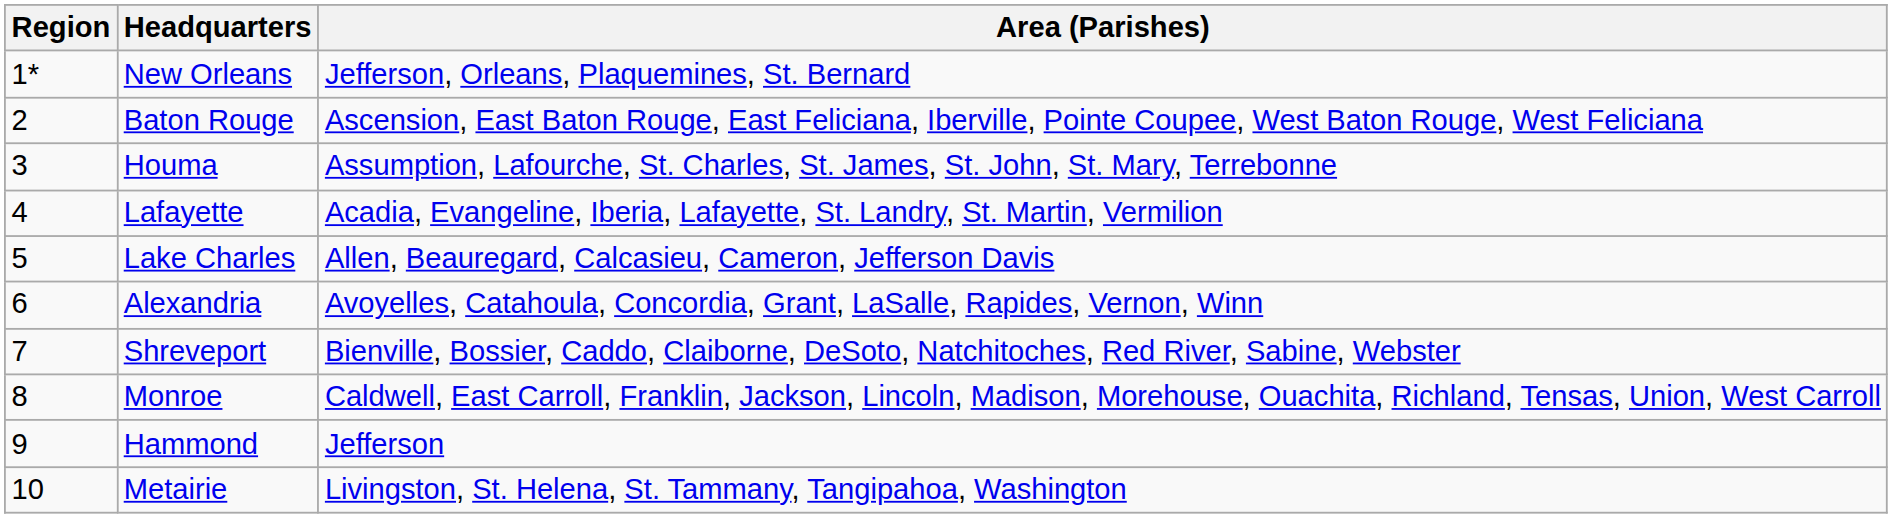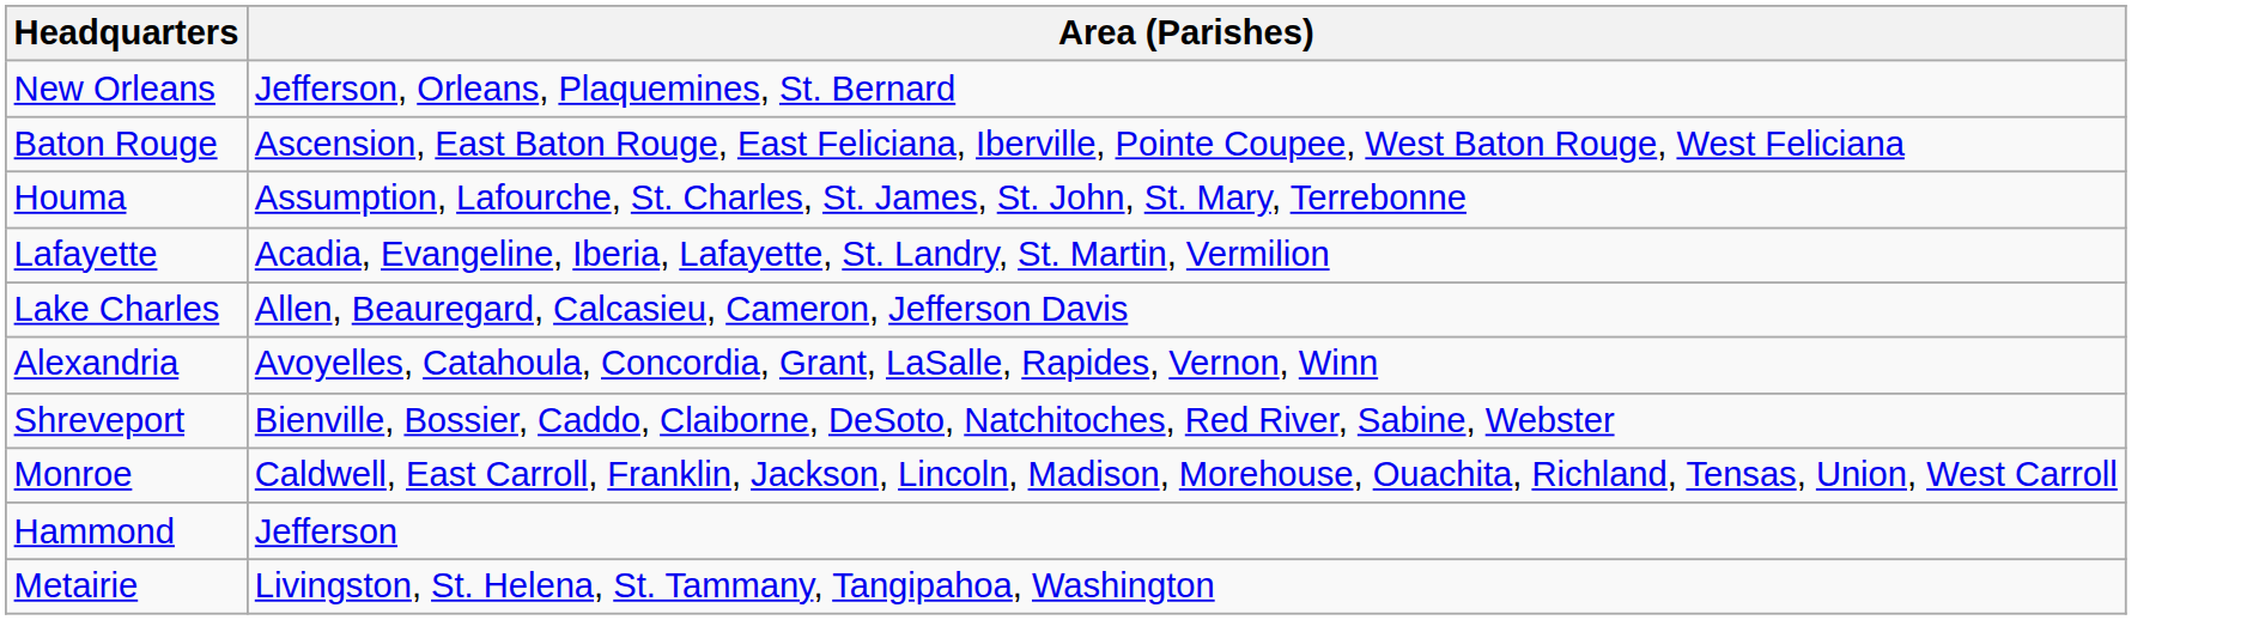 <table class="wikitable">
 <tr>
-<th>Region</th>
 <th>Headquarters</th>
 <th>Area (Parishes)</th>
 </tr>
 <tr>
-<td>1*</td>
 <td><a href='#'>New Orleans</a></td>
 <td><a href='#'>Jefferson</a>, <a href='#'>Orleans</a>, <a href='#'>Plaquemines</a>, <a href='#'>St. Bernard</a></td>
 </tr>
 <tr>
-<td>2</td>
 <td><a href='#'>Baton Rouge</a></td>
 <td><a href='#'>Ascension</a>, <a href='#'>East Baton Rouge</a>, <a href='#'>East Feliciana</a>, <a href='#'>Iberville</a>, <a href='#'>Pointe Coupee</a>, <a href='#'>West Baton Rouge</a>, <a href='#'>West Feliciana</a></td>
 </tr>
 <tr>
-<td>3</td>
 <td><a href='#'>Houma</a></td>
 <td><a href='#'>Assumption</a>, <a href='#'>Lafourche</a>, <a href='#'>St. Charles</a>, <a href='#'>St. James</a>, <a href='#'>St. John</a>, <a href='#'>St. Mary</a>, <a href='#'>Terrebonne</a></td>
 </tr>
 <tr>
-<td>4</td>
 <td><a href='#'>Lafayette</a></td>
 <td><a href='#'>Acadia</a>, <a href='#'>Evangeline</a>, <a href='#'>Iberia</a>, <a href='#'>Lafayette</a>, <a href='#'>St. Landry</a>, <a href='#'>St. Martin</a>, <a href='#'>Vermilion</a></td>
 </tr>
 <tr>
-<td>5</td>
 <td><a href='#'>Lake Charles</a></td>
 <td><a href='#'>Allen</a>, <a href='#'>Beauregard</a>, <a href='#'>Calcasieu</a>, <a href='#'>Cameron</a>, <a href='#'>Jefferson Davis</a></td>
 </tr>
 <tr>
-<td>6</td>
 <td><a href='#'>Alexandria</a></td>
 <td><a href='#'>Avoyelles</a>, <a href='#'>Catahoula</a>, <a href='#'>Concordia</a>, <a href='#'>Grant</a>, <a href='#'>LaSalle</a>, <a href='#'>Rapides</a>, <a href='#'>Vernon</a>, <a href='#'>Winn</a></td>
 </tr>
 <tr>
-<td>7</td>
 <td><a href='#'>Shreveport</a></td>
 <td><a href='#'>Bienville</a>, <a href='#'>Bossier</a>, <a href='#'>Caddo</a>, <a href='#'>Claiborne</a>, <a href='#'>DeSoto</a>, <a href='#'>Natchitoches</a>, <a href='#'>Red River</a>, <a href='#'>Sabine</a>, <a href='#'>Webster</a></td>
 </tr>
 <tr>
-<td>8</td>
 <td><a href='#'>Monroe</a></td>
 <td><a href='#'>Caldwell</a>, <a href='#'>East Carroll</a>, <a href='#'>Franklin</a>, <a href='#'>Jackson</a>, <a href='#'>Lincoln</a>, <a href='#'>Madison</a>, <a href='#'>Morehouse</a>, <a href='#'>Ouachita</a>, <a href='#'>Richland</a>, <a href='#'>Tensas</a>, <a href='#'>Union</a>, <a href='#'>West Carroll</a></td>
 </tr>
 <tr>
-<td>9</td>
 <td><a href='#'>Hammond</a></td>
 <td><a href='#'>Jefferson</a></td>
 </tr>
 <tr>
-<td>10</td>
 <td><a href='#'>Metairie</a></td>
 <td><a href='#'>Livingston</a>, <a href='#'>St. Helena</a>, <a href='#'>St. Tammany</a>, <a href='#'>Tangipahoa</a>, <a href='#'>Washington</a></td>
 </tr>
 </table>
